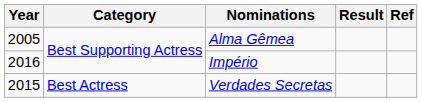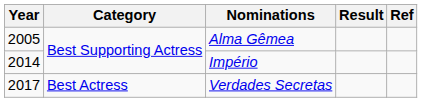 <table class="wikitable">
 <tr>
 <th>Year</th>
 <th>Category</th>
 <th>Nominations</th>
 <th>Result</th>
 <th>Ref</th>
 </tr>
 <tr>
 <td>2005</td>
 <td rowspan=2><a href='#'>Best Supporting Actress</a></td>
 <td><em><a href='#'>Alma Gêmea</a></em></td>
 <td></td>
 <td></td>
 </tr>
 <tr>
-<td>2016</td>
+<td>2014</td>
 <td><em><a href='#'>Império</a></em></td>
 <td></td>
 <td></td>
 </tr>
 <tr>
-<td>2015</td>
+<td>2017</td>
 <td rowspan=2><a href='#'>Best Actress</a></td>
 <td><em><a href='#'>Verdades Secretas</a></em></td>
 <td></td>
 <td></td>
 </tr>
 </table>
